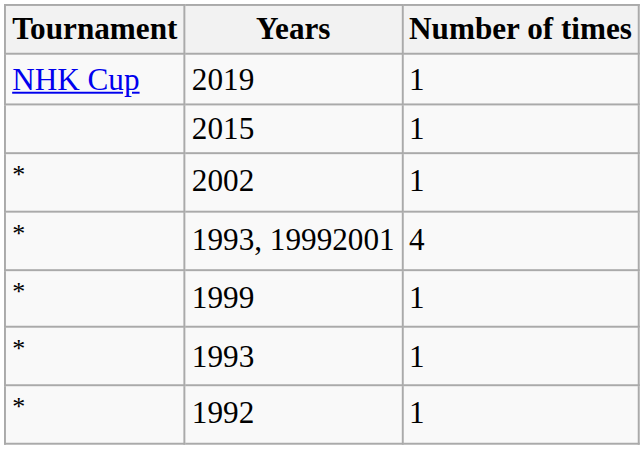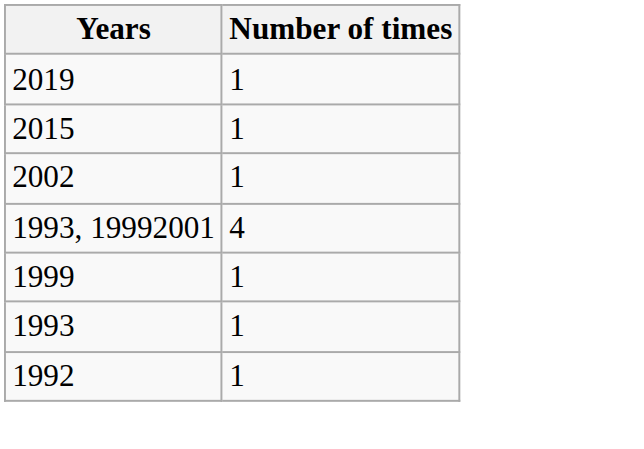 <table class="wikitable">
 <tr>
-<th>Tournament</th>
 <th>Years</th>
 <th>Number of times</th>
 </tr>
 <tr>
-<td><a href='#'>NHK Cup</a></td>
 <td>2019</td>
 <td>1</td>
 </tr>
 <tr>
-<td></td>
 <td>2015</td>
 <td>1</td>
 </tr>
 <tr>
-<td><sup>*</sup></td>
 <td>2002</td>
 <td>1</td>
 </tr>
 <tr>
-<td><sup>*</sup></td>
 <td>1993, 19992001</td>
 <td>4</td>
 </tr>
 <tr>
-<td><sup>*</sup></td>
 <td>1999</td>
 <td>1</td>
 </tr>
 <tr>
-<td><sup>*</sup></td>
 <td>1993</td>
 <td>1</td>
 </tr>
 <tr>
-<td><sup>*</sup></td>
 <td>1992</td>
 <td>1</td>
 </tr>
 </table>
